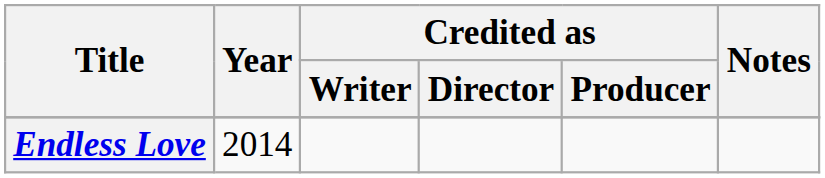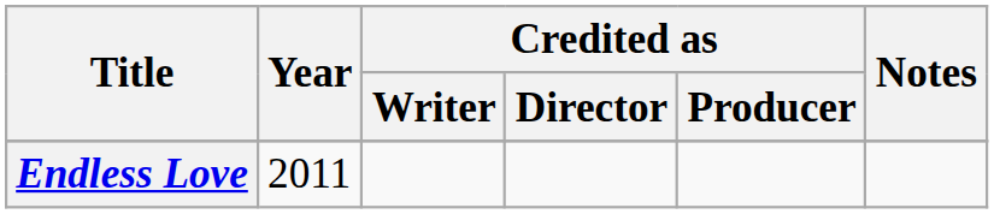 <table class="wikitable plainrowheaders sortable">
 <tr>
 <th rowspan="2" scope="col">Title</th>
 <th rowspan="2" scope="col">Year</th>
 <th colspan="3" scope="col">Credited as</th>
 <th rowspan="2" scope="col" class="unsortable">Notes</th>
 </tr>
 <tr>
 <th>Writer</th>
 <th>Director</th>
 <th>Producer</th>
 </tr>
 <tr>
 </tr>
 <tr>
 <th scope=row><em><a href='#'>Endless Love</a></em></th>
-<td>2014</td>
+<td>2011</td>
 <td></td>
 <td></td>
 <td></td>
 <td></td>
 </tr>
 </table>
